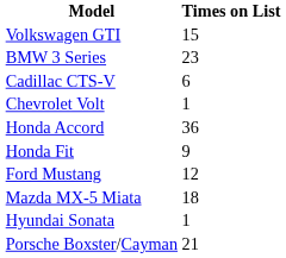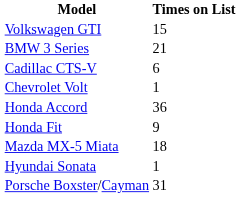 <table>
 <tr>
 <th>Model</th>
 <th>Times on List</th>
 </tr>
 <tr>
 <td><a href='#'>Volkswagen GTI</a></td>
 <td>15</td>
 </tr>
 <tr>
 <td><a href='#'>BMW 3 Series</a></td>
-<td>23</td>
+<td>21</td>
 </tr>
 <tr>
 <td><a href='#'>Cadillac CTS-V</a></td>
 <td>6</td>
 </tr>
 <tr>
 <td><a href='#'>Chevrolet Volt</a></td>
 <td>1</td>
 </tr>
 <tr>
 <td><a href='#'>Honda Accord</a></td>
 <td>36</td>
 </tr>
 <tr>
 <td><a href='#'>Honda Fit</a></td>
 <td>9</td>
 </tr>
 <tr>
-<td><a href='#'>Ford Mustang</a></td>
-<td>12</td>
-</tr>
-<tr>
 <td><a href='#'>Mazda MX-5 Miata</a></td>
 <td>18</td>
 </tr>
 <tr>
 <td><a href='#'>Hyundai Sonata</a></td>
 <td>1</td>
 </tr>
 <tr>
 <td><a href='#'>Porsche Boxster</a>/<a href='#'>Cayman</a></td>
-<td>21</td>
+<td>31</td>
 </tr>
 </table>
